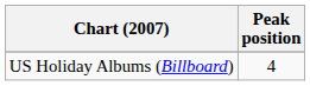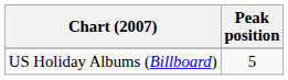 <table class="wikitable sortable">
 <tr>
 <th>Chart (2007)</th>
 <th>Peak<br>position</th>
 </tr>
 <tr>
 </tr>
 <tr>
 <td>US Holiday Albums (<em><a href='#'>Billboard</a></em>)</td>
-<td align=center>4</td>
+<td align=center>5</td>
 </tr>
 </table>
